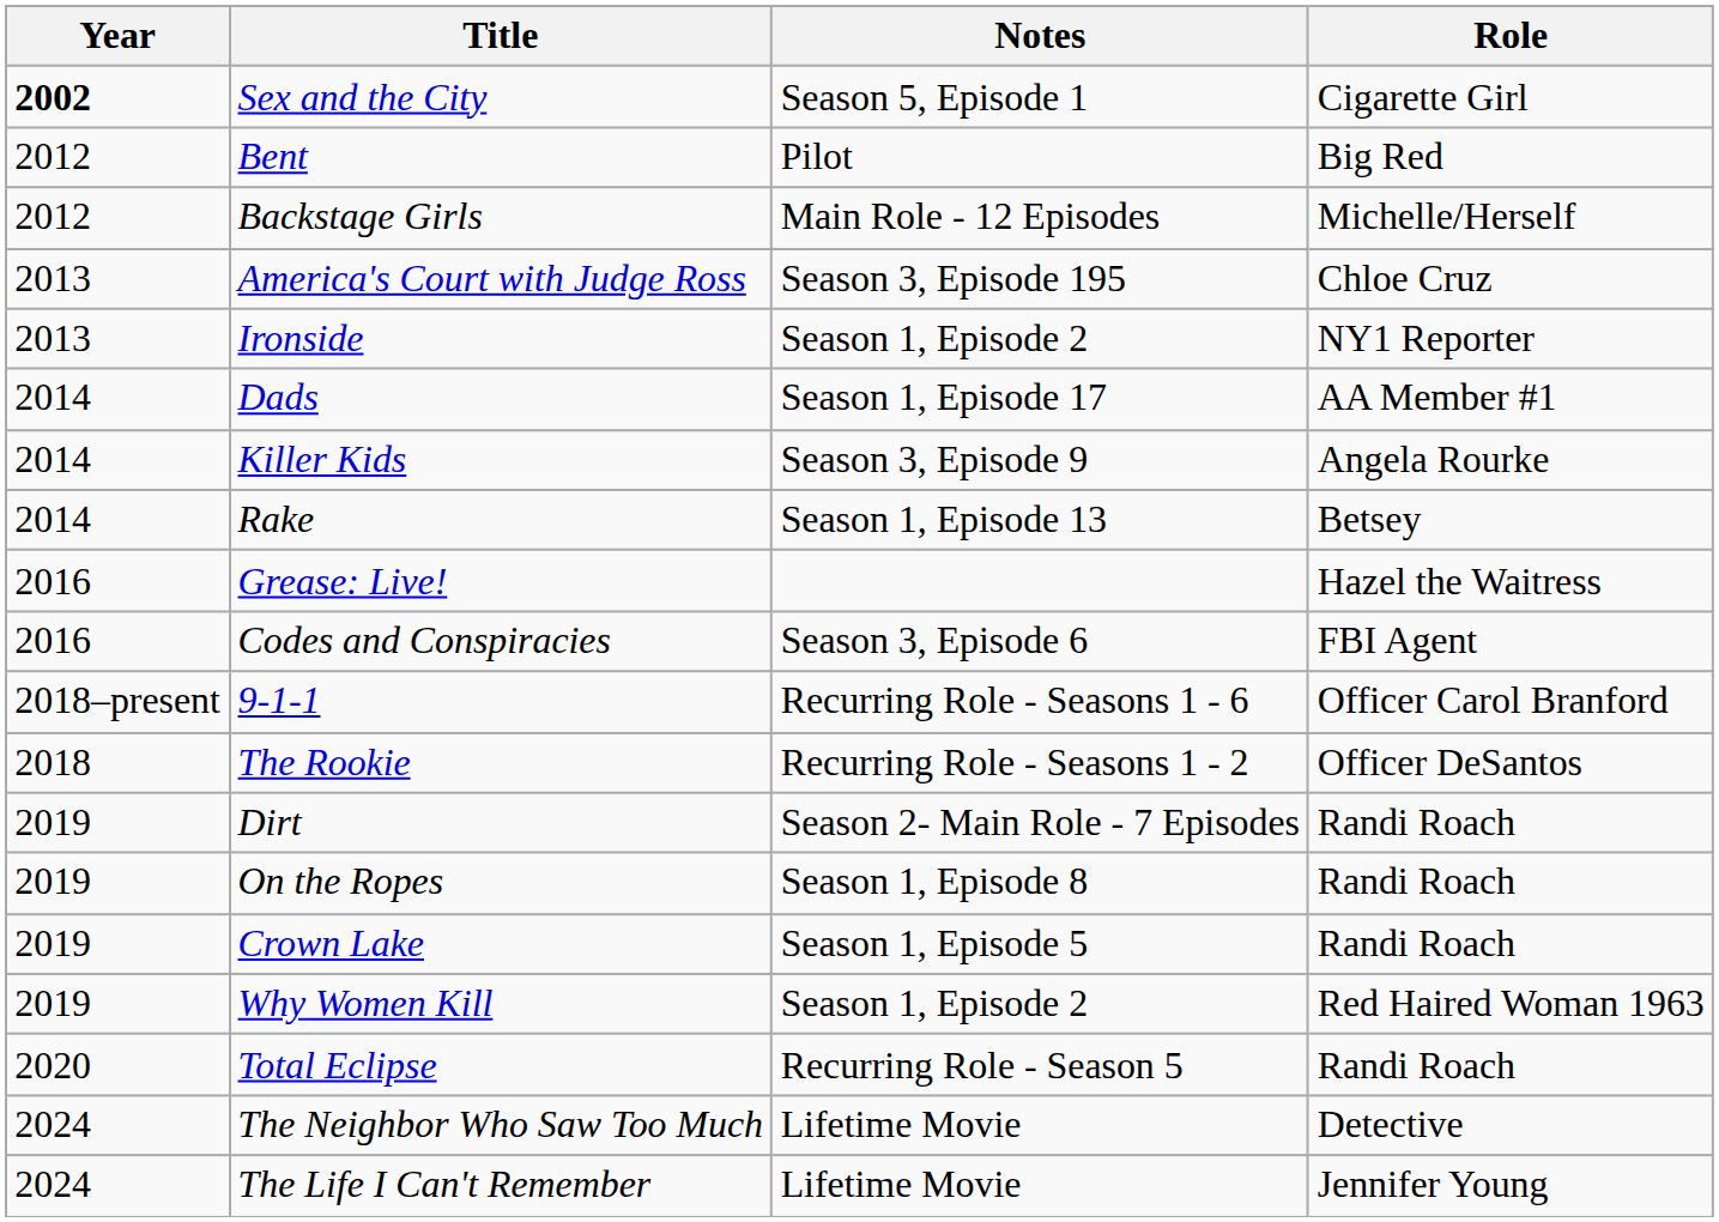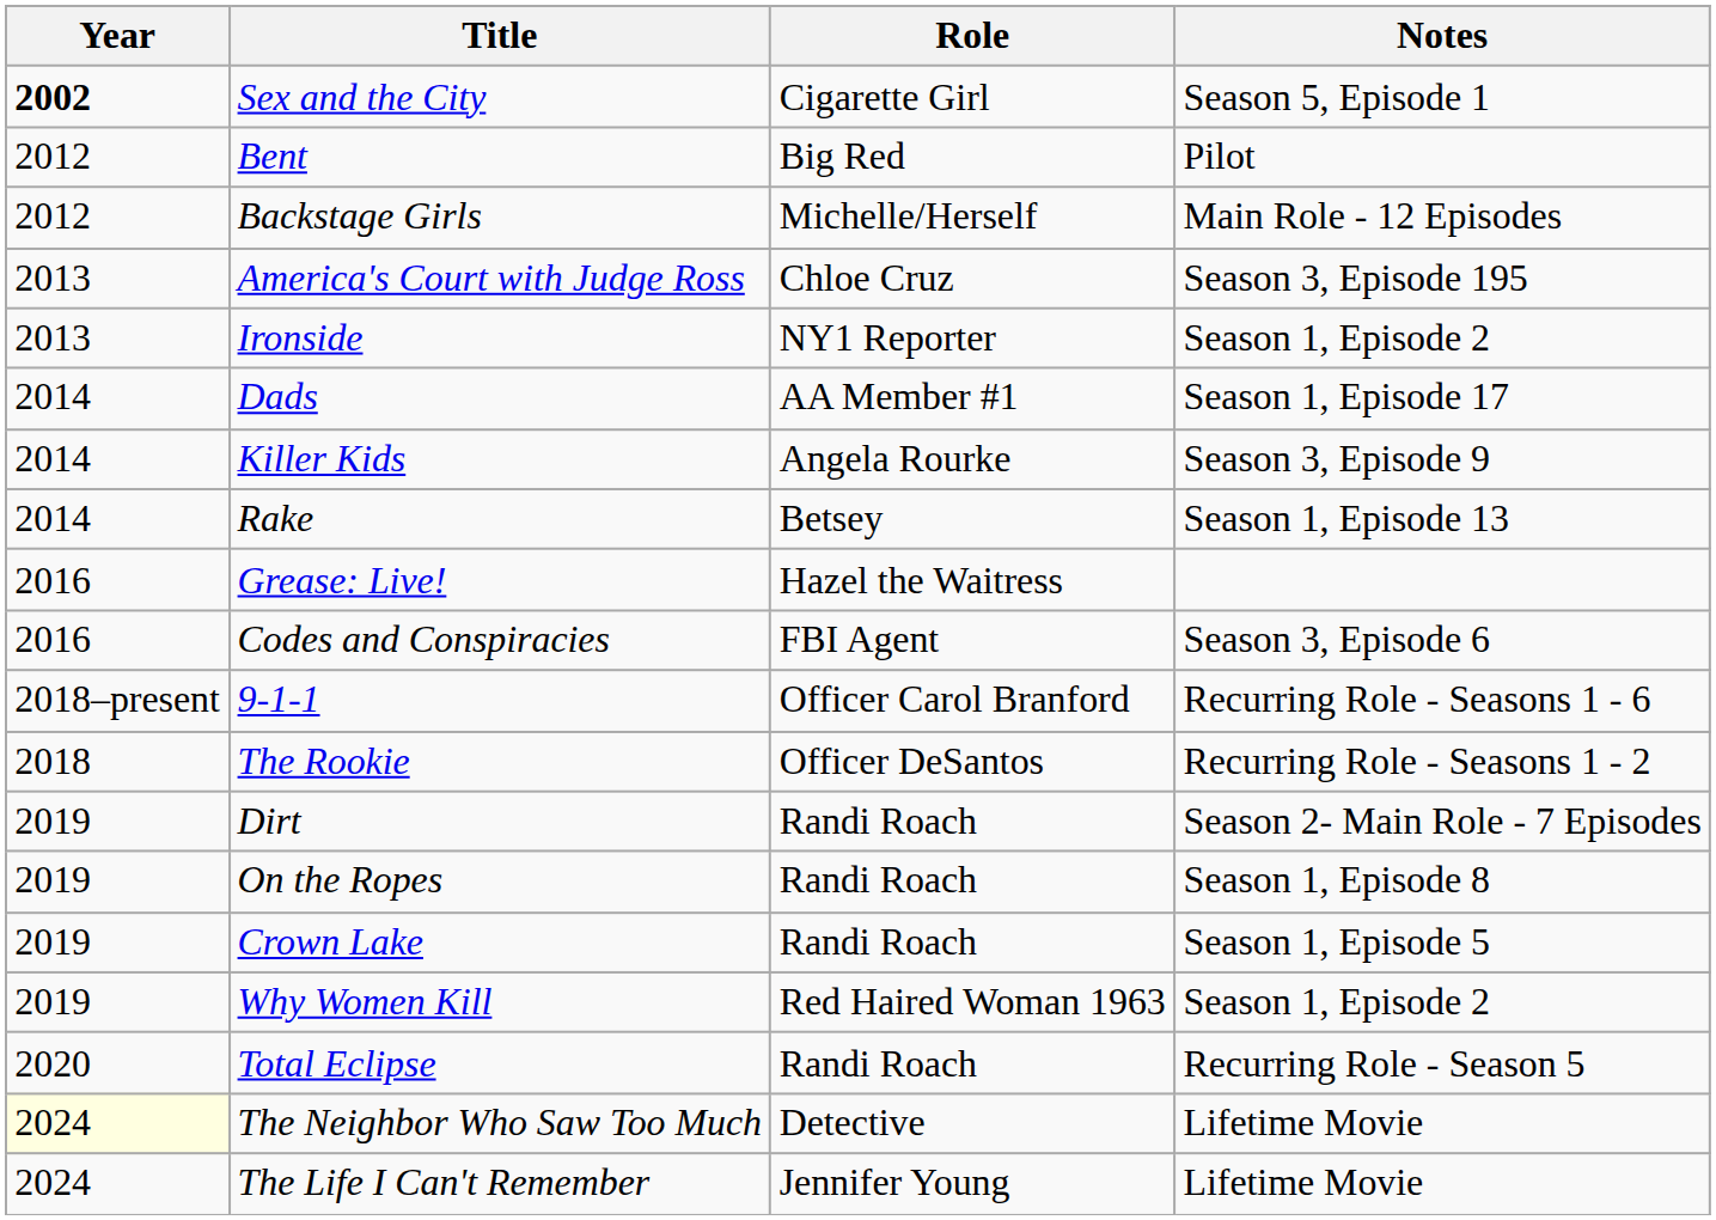 <table class="wikitable sortable">
 <tr>
 <th>Year</th>
 <th>Title</th>
+<th>Role</th>
 <th>Notes</th>
-<th>Role</th>
 </tr>
 <tr>
 <td><strong>2002</strong></td>
 <td><em><a href='#'>Sex and the City</a></em></td>
+<td>Cigarette Girl</td>
 <td>Season 5, Episode 1</td>
-<td>Cigarette Girl</td>
 </tr>
 <tr>
 <td>2012</td>
 <td><em><a href='#'>Bent</a></em></td>
+<td>Big Red</td>
 <td>Pilot</td>
-<td>Big Red</td>
 </tr>
 <tr>
 <td>2012</td>
 <td><em>Backstage Girls</em></td>
+<td>Michelle/Herself</td>
 <td>Main Role - 12 Episodes</td>
-<td>Michelle/Herself</td>
 </tr>
 <tr>
 <td>2013</td>
 <td><em><a href='#'>America's Court with Judge Ross</a></em></td>
+<td>Chloe Cruz</td>
 <td>Season 3, Episode 195</td>
-<td>Chloe Cruz</td>
 </tr>
 <tr>
 <td>2013</td>
 <td><em><a href='#'>Ironside</a></em></td>
+<td>NY1 Reporter</td>
 <td>Season 1, Episode 2</td>
-<td>NY1 Reporter</td>
 </tr>
 <tr>
 <td>2014</td>
 <td><em><a href='#'>Dads</a></em></td>
+<td>AA Member #1</td>
 <td>Season 1, Episode 17</td>
-<td>AA Member #1</td>
 </tr>
 <tr>
 <td>2014</td>
 <td><em><a href='#'>Killer Kids</a></em></td>
+<td>Angela Rourke</td>
 <td>Season 3, Episode 9</td>
-<td>Angela Rourke</td>
 </tr>
 <tr>
 <td>2014</td>
 <td><em>Rake</em></td>
+<td>Betsey</td>
 <td>Season 1, Episode 13</td>
-<td>Betsey</td>
 </tr>
 <tr>
 <td>2016</td>
 <td><em><a href='#'>Grease: Live!</a></em></td>
+<td>Hazel the Waitress</td>
 <td></td>
-<td>Hazel the Waitress</td>
 </tr>
 <tr>
 <td>2016</td>
 <td><em>Codes and Conspiracies</em></td>
+<td>FBI Agent</td>
 <td>Season 3, Episode 6</td>
-<td>FBI Agent</td>
 </tr>
 <tr>
 <td>2018–present</td>
 <td><em><a href='#'>9-1-1</a></em></td>
+<td>Officer Carol Branford</td>
 <td>Recurring Role - Seasons 1 - 6</td>
-<td>Officer Carol Branford</td>
 </tr>
 <tr>
 <td>2018</td>
 <td><em><a href='#'>The Rookie</a></em></td>
+<td>Officer DeSantos</td>
 <td>Recurring Role - Seasons 1 - 2</td>
-<td>Officer DeSantos</td>
 </tr>
 <tr>
 <td>2019</td>
 <td><em>Dirt</em></td>
+<td>Randi Roach</td>
 <td>Season 2- Main Role - 7 Episodes</td>
-<td>Randi Roach</td>
 </tr>
 <tr>
 <td>2019</td>
 <td><em>On the Ropes</em></td>
+<td>Randi Roach</td>
 <td>Season 1, Episode 8</td>
-<td>Randi Roach</td>
 </tr>
 <tr>
 <td>2019</td>
 <td><em><a href='#'>Crown Lake</a></em></td>
+<td>Randi Roach</td>
 <td>Season 1, Episode 5</td>
-<td>Randi Roach</td>
 </tr>
 <tr>
 <td>2019</td>
 <td><em><a href='#'>Why Women Kill</a></em></td>
+<td>Red Haired Woman 1963</td>
 <td>Season 1, Episode 2</td>
-<td>Red Haired Woman 1963</td>
 </tr>
 <tr>
 <td>2020</td>
 <td><em><a href='#'>Total Eclipse</a></em></td>
+<td>Randi Roach</td>
 <td>Recurring Role - Season 5</td>
-<td>Randi Roach</td>
 </tr>
 <tr>
-<td>2024</td>
+<td style="background: lightyellow;">2024</td>
 <td><em>The Neighbor Who Saw Too Much</em></td>
+<td>Detective</td>
 <td>Lifetime Movie</td>
-<td>Detective</td>
 </tr>
 <tr>
 <td>2024</td>
 <td><em>The Life I Can't Remember</em></td>
+<td>Jennifer Young</td>
 <td>Lifetime Movie</td>
-<td>Jennifer Young</td>
 </tr>
 </table>
